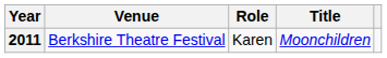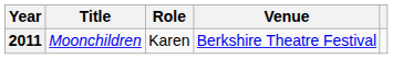 <table class="wikitable plainrowheaders sortable">
 <tr>
 <th scope="col">Year</th>
+<th scope="col">Title</th>
+<th scope="col">Role</th>
 <th scope="col">Venue</th>
-<th scope="col">Role</th>
-<th scope="col">Title</th>
 <th scope="col" class="unsortable"></th>
 </tr>
 <tr>
 <th scope="row">2011</th>
+<td><em><a href='#'>Moonchildren</a></em></td>
+<td>Karen</td>
 <td><a href='#'>Berkshire Theatre Festival</a></td>
-<td>Karen</td>
-<td><em><a href='#'>Moonchildren</a></em></td>
 <td style="text-align:center;"></td>
 </tr>
 </table>
